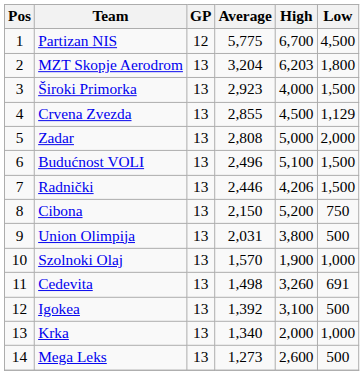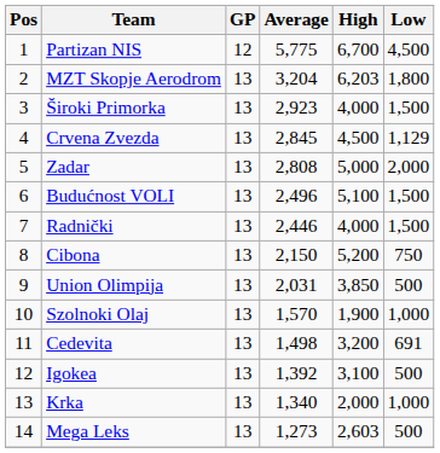 <table class="wikitable sortable">
 <tr>
 <th>Pos</th>
 <th>Team</th>
 <th>GP</th>
 <th>Average</th>
 <th>High</th>
 <th>Low</th>
 </tr>
 <tr>
 <td align="center">1</td>
 <td> <a href='#'>Partizan NIS</a></td>
 <td align="center">12</td>
 <td align="center">5,775</td>
 <td align="center">6,700</td>
 <td align="center">4,500</td>
 </tr>
 <tr>
 <td align="center">2</td>
 <td> <a href='#'>MZT Skopje Aerodrom</a></td>
 <td align="center">13</td>
 <td align="center">3,204</td>
 <td align="center">6,203</td>
 <td align="center">1,800</td>
 </tr>
 <tr>
 <td align="center">3</td>
 <td> <a href='#'>Široki Primorka</a></td>
 <td align="center">13</td>
 <td align="center">2,923</td>
 <td align="center">4,000</td>
 <td align="center">1,500</td>
 </tr>
 <tr>
 <td align="center">4</td>
 <td> <a href='#'>Crvena Zvezda</a></td>
 <td align="center">13</td>
-<td align="center">2,855</td>
+<td align="center">2,845</td>
 <td align="center">4,500</td>
 <td align="center">1,129</td>
 </tr>
 <tr>
 <td align="center">5</td>
 <td> <a href='#'>Zadar</a></td>
 <td align="center">13</td>
 <td align="center">2,808</td>
 <td align="center">5,000</td>
 <td align="center">2,000</td>
 </tr>
 <tr>
 <td align="center">6</td>
 <td> <a href='#'>Budućnost VOLI</a></td>
 <td align="center">13</td>
 <td align="center">2,496</td>
 <td align="center">5,100</td>
 <td align="center">1,500</td>
 </tr>
 <tr>
 <td align="center">7</td>
 <td> <a href='#'>Radnički</a></td>
 <td align="center">13</td>
 <td align="center">2,446</td>
-<td align="center">4,206</td>
+<td align="center">4,000</td>
 <td align="center">1,500</td>
 </tr>
 <tr>
 <td align="center">8</td>
 <td> <a href='#'>Cibona</a></td>
 <td align="center">13</td>
 <td align="center">2,150</td>
 <td align="center">5,200</td>
 <td align="center">750</td>
 </tr>
 <tr>
 <td align="center">9</td>
 <td> <a href='#'>Union Olimpija</a></td>
 <td align="center">13</td>
 <td align="center">2,031</td>
-<td align="center">3,800</td>
+<td align="center">3,850</td>
 <td align="center">500</td>
 </tr>
 <tr>
 <td align="center">10</td>
 <td> <a href='#'>Szolnoki Olaj</a></td>
 <td align="center">13</td>
 <td align="center">1,570</td>
 <td align="center">1,900</td>
 <td align="center">1,000</td>
 </tr>
 <tr>
 <td align="center">11</td>
 <td> <a href='#'>Cedevita</a></td>
 <td align="center">13</td>
 <td align="center">1,498</td>
-<td align="center">3,260</td>
+<td align="center">3,200</td>
 <td align="center">691</td>
 </tr>
 <tr>
 <td align="center">12</td>
 <td> <a href='#'>Igokea</a></td>
 <td align="center">13</td>
 <td align="center">1,392</td>
 <td align="center">3,100</td>
 <td align="center">500</td>
 </tr>
 <tr>
 <td align="center">13</td>
 <td> <a href='#'>Krka</a></td>
 <td align="center">13</td>
 <td align="center">1,340</td>
 <td align="center">2,000</td>
 <td align="center">1,000</td>
 </tr>
 <tr>
 <td align="center">14</td>
 <td> <a href='#'>Mega Leks</a></td>
 <td align="center">13</td>
 <td align="center">1,273</td>
-<td align="center">2,600</td>
+<td align="center">2,603</td>
 <td align="center">500</td>
 </tr>
 <tr>
 </tr>
 </table>
